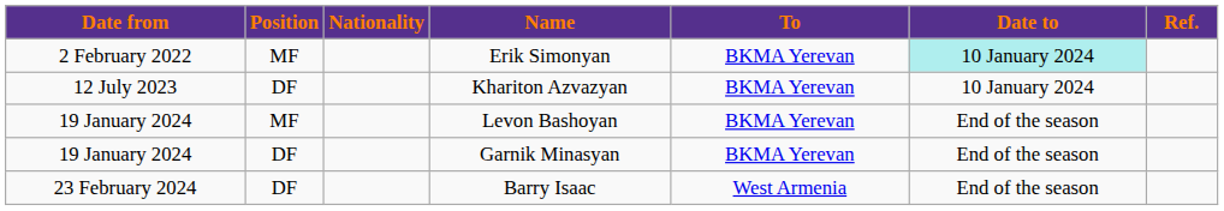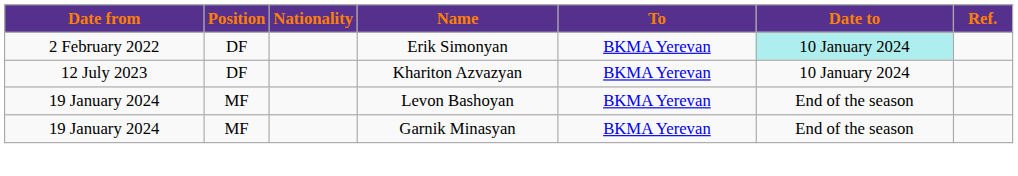 <table class="wikitable" style="text-align:center; font-size:90%; ">
 <tr>
 <th style="background:#55308D; color:#FF7F00; width:200px;">Date from</th>
 <th style="background:#55308D; color:#FF7F00; width:50px;">Position</th>
 <th style="background:#55308D; color:#FF7F00; width:50px;">Nationality</th>
 <th style="background:#55308D; color:#FF7F00; width:200px;">Name</th>
 <th style="background:#55308D; color:#FF7F00; width:200px;">To</th>
 <th style="background:#55308D; color:#FF7F00; width:200px;">Date to</th>
 <th style="background:#55308D; color:#FF7F00; width:50px;">Ref.</th>
 </tr>
 <tr>
 <td>2 February 2022</td>
-<td>MF</td>
+<td>DF</td>
 <td></td>
 <td>Erik Simonyan</td>
 <td><a href='#'>BKMA Yerevan</a></td>
 <td style="background: paleturquoise;">10 January 2024</td>
 <td></td>
 </tr>
 <tr>
 <td>12 July 2023</td>
 <td>DF</td>
 <td></td>
 <td>Khariton Azvazyan</td>
 <td><a href='#'>BKMA Yerevan</a></td>
 <td>10 January 2024</td>
 <td></td>
 </tr>
 <tr>
 <td>19 January 2024</td>
 <td>MF</td>
 <td></td>
 <td>Levon Bashoyan</td>
 <td><a href='#'>BKMA Yerevan</a></td>
 <td>End of the season</td>
 <td></td>
 </tr>
 <tr>
 <td>19 January 2024</td>
-<td>DF</td>
+<td>MF</td>
 <td></td>
 <td>Garnik Minasyan</td>
 <td><a href='#'>BKMA Yerevan</a></td>
 <td>End of the season</td>
 <td></td>
 </tr>
-<tr>
-<td>23 February 2024</td>
-<td>DF</td>
-<td></td>
-<td>Barry Isaac</td>
-<td><a href='#'>West Armenia</a></td>
-<td>End of the season</td>
-<td></td>
-</tr>
 </table>
